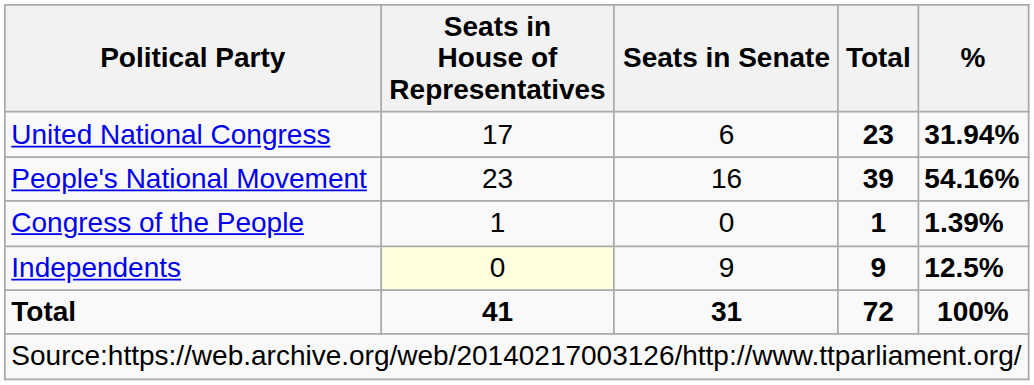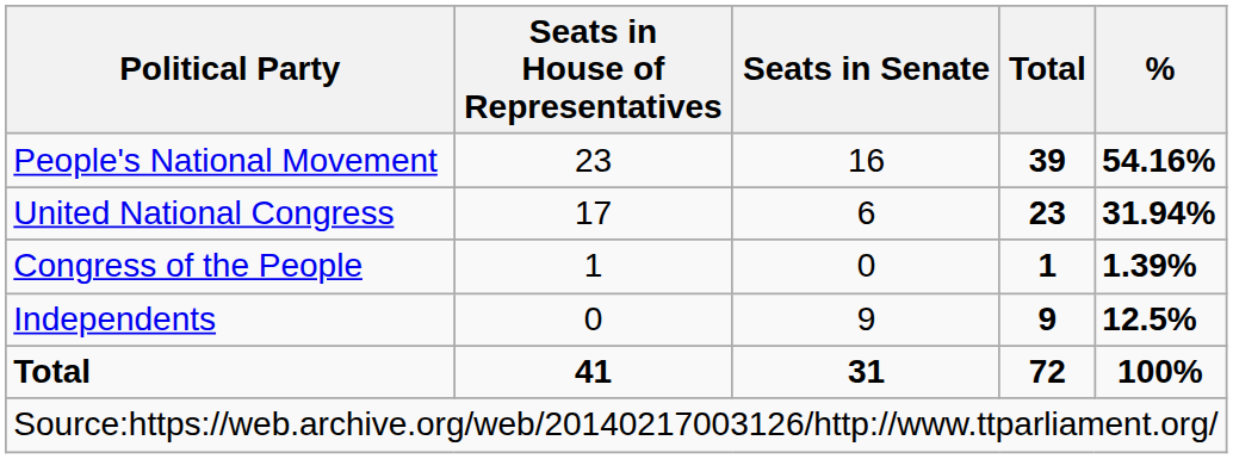 <table class="wikitable">
 <tr>
 <th>Political Party</th>
 <th>Seats in <br>House of <br>Representatives</th>
 <th>Seats in Senate</th>
 <th>Total</th>
 <th>%</th>
 </tr>
 <tr>
+<td><a href='#'>People's National Movement</a></td>
+<td align=center>23</td>
+<td align=center>16</td>
+<td align=center><strong>39</strong></td>
+<td><strong>54.16%</strong></td>
+</tr>
+<tr>
 <td><a href='#'>United National Congress</a></td>
 <td align=center>17</td>
 <td align=center>6</td>
 <td align=center><strong>23</strong></td>
 <td><strong>31.94%</strong></td>
-</tr>
-<tr>
-<td><a href='#'>People's National Movement</a></td>
-<td align=center>23</td>
-<td align=center>16</td>
-<td align=center><strong>39</strong></td>
-<td><strong>54.16%</strong></td>
 </tr>
 <tr>
 <td><a href='#'>Congress of the People</a></td>
 <td align=center>1</td>
 <td align=center>0</td>
 <td align=center><strong>1</strong></td>
 <td><strong>1.39%</strong></td>
 </tr>
 <tr>
 <td><a href='#'>Independents</a></td>
-<td align=center style="background: lightyellow;">0</td>
+<td align=center>0</td>
 <td align=center>9</td>
 <td align=center><strong>9</strong></td>
 <td><strong>12.5%</strong></td>
 </tr>
 <tr>
 <td><strong>Total</strong></td>
 <td align=center><strong>41</strong></td>
 <td align=center><strong>31</strong></td>
 <td align=center><strong>72</strong></td>
 <td align=center><strong>100%</strong></td>
 </tr>
 <tr>
 <td colspan=5>Source:https://web.archive.org/web/20140217003126/http://www.ttparliament.org/</td>
 </tr>
 </table>
